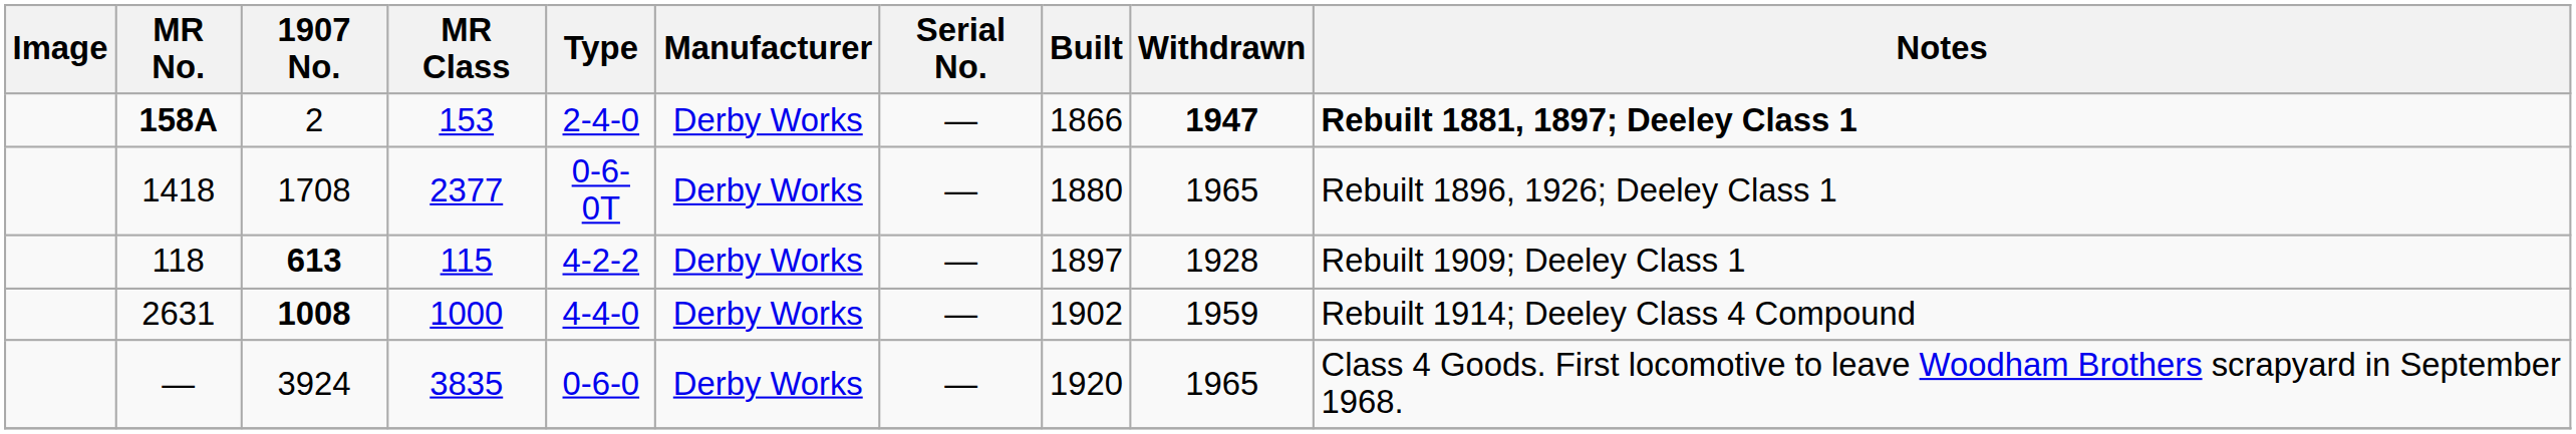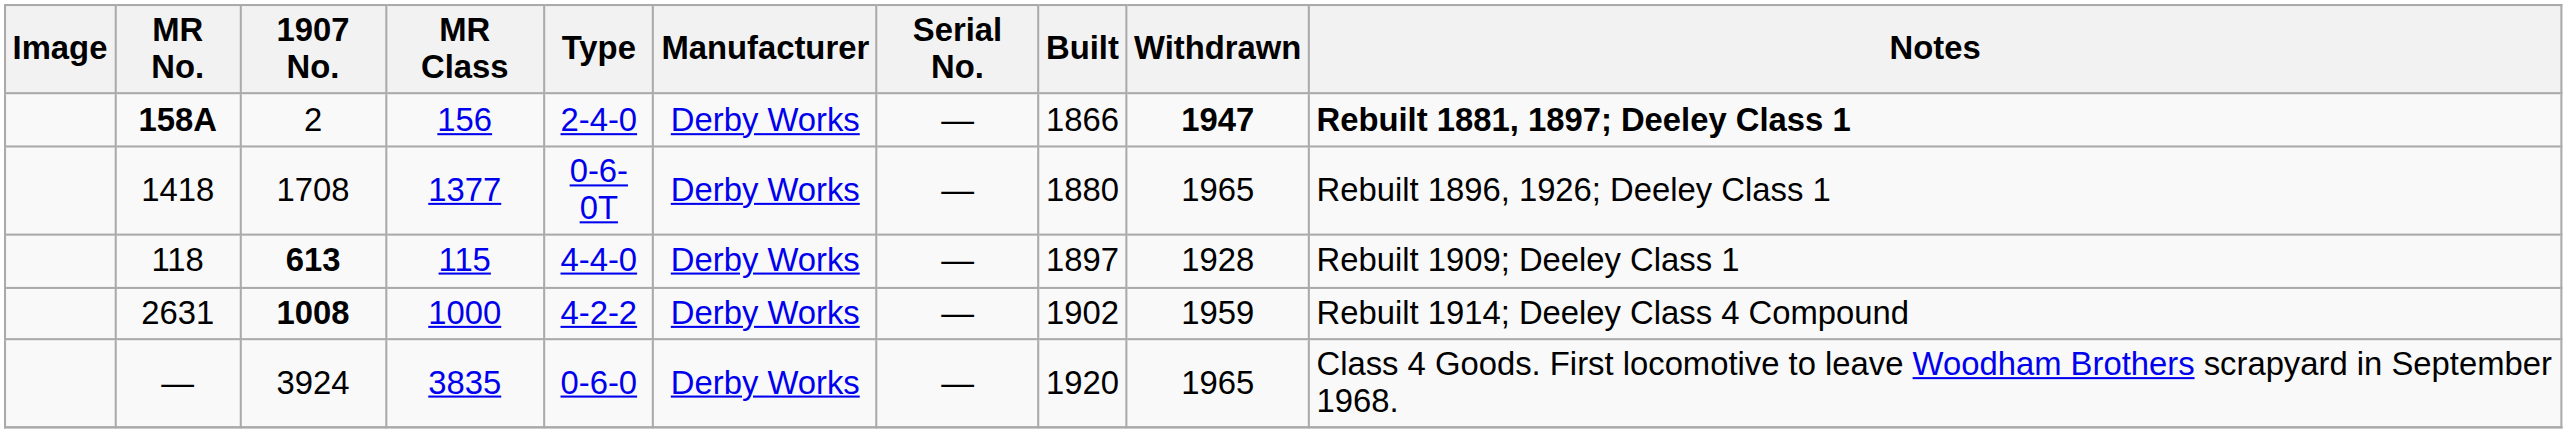 <table class=wikitable style=text-align:center>
 <tr>
 <th>Image</th>
 <th>MR No.</th>
 <th>1907 No.</th>
 <th>MR Class</th>
 <th>Type</th>
 <th>Manufacturer</th>
 <th>Serial No.</th>
 <th>Built</th>
 <th>Withdrawn</th>
 <th>Notes</th>
 </tr>
 <tr>
 <td></td>
 <td><strong>158A</strong></td>
 <td>2</td>
-<td><a href='#'>153</a></td>
+<td><a href='#'>156</a></td>
 <td><a href='#'>2-4-0</a></td>
 <td><a href='#'>Derby Works</a></td>
 <td>—</td>
 <td>1866</td>
 <td><strong>1947</strong></td>
 <td align=left><strong> Rebuilt 1881, 1897; Deeley Class 1</strong></td>
 </tr>
 <tr>
 <td></td>
 <td>1418</td>
 <td>1708</td>
-<td><a href='#'>2377</a></td>
+<td><a href='#'>1377</a></td>
 <td><a href='#'>0-6-0T</a></td>
 <td><a href='#'>Derby Works</a></td>
 <td>—</td>
 <td>1880</td>
 <td>1965</td>
 <td align=left> Rebuilt 1896, 1926; Deeley Class 1</td>
 </tr>
 <tr>
 <td></td>
 <td>118</td>
 <td><strong>613</strong></td>
 <td><a href='#'>115</a></td>
-<td><a href='#'>4-2-2</a></td>
+<td><a href='#'>4-4-0</a></td>
 <td><a href='#'>Derby Works</a></td>
 <td>—</td>
 <td>1897</td>
 <td>1928</td>
 <td align=left> Rebuilt 1909; Deeley Class 1</td>
 </tr>
 <tr>
 <td></td>
 <td>2631</td>
 <td><strong>1008</strong></td>
 <td><a href='#'>1000</a></td>
-<td><a href='#'>4-4-0</a></td>
+<td><a href='#'>4-2-2</a></td>
 <td><a href='#'>Derby Works</a></td>
 <td>—</td>
 <td>1902</td>
 <td>1959</td>
 <td align=left> Rebuilt 1914; Deeley Class 4 Compound</td>
 </tr>
 <tr>
 <td></td>
 <td>—</td>
 <td>3924</td>
 <td><a href='#'>3835</a></td>
 <td><a href='#'>0-6-0</a></td>
 <td><a href='#'>Derby Works</a></td>
 <td>—</td>
 <td>1920</td>
 <td>1965</td>
 <td align=left> Class 4 Goods. First locomotive to leave <a href='#'>Woodham Brothers</a> scrapyard in September 1968.</td>
 </tr>
 <tr>
 </tr>
 </table>
